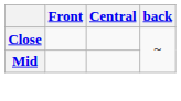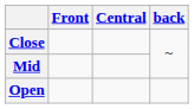 <table class="wikitable" style="text-align: center;">
 <tr>
 <th></th>
 <th><a href='#'>Front</a></th>
 <th><a href='#'>Central</a></th>
 <th><a href='#'>back</a></th>
 </tr>
 <tr>
 <th><a href='#'>Close</a></th>
 <td></td>
 <td></td>
 <td rowspan="2">~</td>
 </tr>
 <tr>
 <th><a href='#'>Mid</a></th>
 <td></td>
 <td></td>
 </tr>
+<tr>
+<th><a href='#'>Open</a></th>
+<td></td>
+<td></td>
+<td></td>
+</tr>
 </table>
